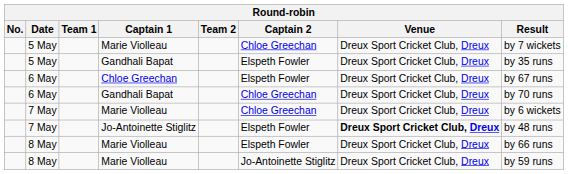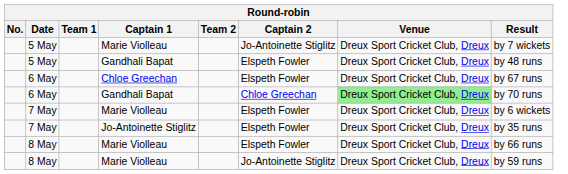 <table class="wikitable">
 <tr>
 <th colspan="9">Round-robin</th>
 </tr>
 <tr>
 <th>No.</th>
 <th>Date</th>
 <th>Team 1</th>
 <th>Captain 1</th>
 <th>Team 2</th>
 <th>Captain 2</th>
 <th>Venue</th>
 <th>Result</th>
 </tr>
 <tr>
 <td></td>
 <td>5 May</td>
 <td></td>
 <td>Marie Violleau</td>
 <td></td>
-<td><a href='#'>Chloe Greechan</a></td>
+<td>Jo-Antoinette Stiglitz</td>
 <td>Dreux Sport Cricket Club, <a href='#'>Dreux</a></td>
 <td> by 7 wickets</td>
 </tr>
 <tr>
 <td></td>
 <td>5 May</td>
 <td></td>
 <td>Gandhali Bapat</td>
 <td></td>
 <td>Elspeth Fowler</td>
 <td>Dreux Sport Cricket Club, <a href='#'>Dreux</a></td>
-<td> by 35 runs</td>
+<td> by 48 runs</td>
 </tr>
 <tr>
 <td></td>
 <td>6 May</td>
 <td></td>
 <td><a href='#'>Chloe Greechan</a></td>
 <td></td>
 <td>Elspeth Fowler</td>
 <td>Dreux Sport Cricket Club, <a href='#'>Dreux</a></td>
 <td> by 67 runs</td>
 </tr>
 <tr>
 <td></td>
 <td>6 May</td>
 <td></td>
 <td>Gandhali Bapat</td>
 <td></td>
 <td><a href='#'>Chloe Greechan</a></td>
-<td>Dreux Sport Cricket Club, <a href='#'>Dreux</a></td>
+<td style="background: lightgreen;">Dreux Sport Cricket Club, <a href='#'>Dreux</a></td>
 <td> by 70 runs</td>
 </tr>
 <tr>
 <td></td>
 <td>7 May</td>
 <td></td>
 <td>Marie Violleau</td>
 <td></td>
-<td><a href='#'>Chloe Greechan</a></td>
+<td>Elspeth Fowler</td>
 <td>Dreux Sport Cricket Club, <a href='#'>Dreux</a></td>
 <td> by 6 wickets</td>
 </tr>
 <tr>
 <td></td>
 <td>7 May</td>
 <td></td>
 <td>Jo-Antoinette Stiglitz</td>
 <td></td>
 <td>Elspeth Fowler</td>
-<td><strong>Dreux Sport Cricket Club, <a href='#'>Dreux</a></strong></td>
-<td> by 48 runs</td>
+<td>Dreux Sport Cricket Club, <a href='#'>Dreux</a></td>
+<td> by 35 runs</td>
 </tr>
 <tr>
 <td></td>
 <td>8 May</td>
 <td></td>
 <td>Marie Violleau</td>
 <td></td>
 <td>Elspeth Fowler</td>
 <td>Dreux Sport Cricket Club, <a href='#'>Dreux</a></td>
 <td> by 66 runs</td>
 </tr>
 <tr>
 <td></td>
 <td>8 May</td>
 <td></td>
 <td>Marie Violleau</td>
 <td></td>
 <td>Jo-Antoinette Stiglitz</td>
 <td>Dreux Sport Cricket Club, <a href='#'>Dreux</a></td>
 <td> by 59 runs</td>
 </tr>
 </table>
